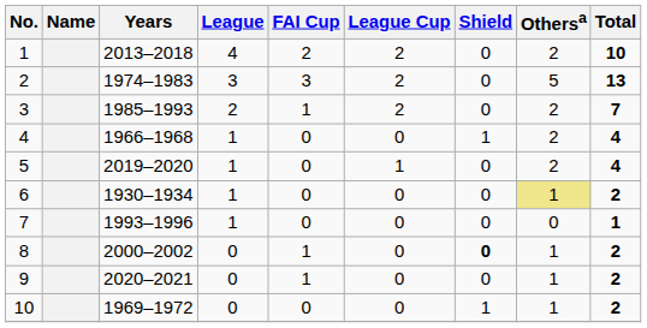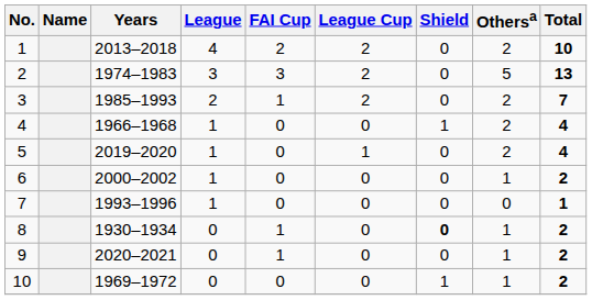 <table class="sortable wikitable plainrowheaders"  style="text-align: center;">
 <tr>
 <th scope="col">No.</th>
 <th scope="col">Name</th>
 <th scope="col">Years</th>
 <th scope="col"><a href='#'>League</a></th>
 <th scope="col"><a href='#'>FAI Cup</a></th>
 <th scope="col"><a href='#'>League Cup</a></th>
 <th scope="col"><a href='#'>Shield</a></th>
 <th scope="col">Others<sup>a</sup></th>
 <th scope="col"><strong>Total</strong></th>
 </tr>
 <tr>
 <td>1</td>
 <th scope="row"> </th>
 <td>2013–2018</td>
 <td>4</td>
 <td>2</td>
 <td>2</td>
 <td>0</td>
 <td>2</td>
 <td><strong>10</strong></td>
 </tr>
 <tr>
 <td>2</td>
 <th scope="row"> </th>
 <td>1974–1983</td>
 <td>3</td>
 <td>3</td>
 <td>2</td>
 <td>0</td>
 <td>5</td>
 <td><strong>13</strong></td>
 </tr>
 <tr>
 <td>3</td>
 <th scope="row"> </th>
 <td>1985–1993</td>
 <td>2</td>
 <td>1</td>
 <td>2</td>
 <td>0</td>
 <td>2</td>
 <td><strong>7</strong></td>
 </tr>
 <tr>
 <td>4</td>
 <th scope="row"> </th>
 <td>1966–1968</td>
 <td>1</td>
 <td>0</td>
 <td>0</td>
 <td>1</td>
 <td>2</td>
 <td><strong>4</strong></td>
 </tr>
 <tr>
 <td>5</td>
 <th scope="row"> </th>
 <td>2019–2020</td>
 <td>1</td>
 <td>0</td>
 <td>1</td>
 <td>0</td>
 <td>2</td>
 <td><strong>4</strong></td>
 </tr>
 <tr>
 <td>6</td>
 <th scope="row"> </th>
-<td>1930–1934</td>
+<td>2000–2002</td>
 <td>1</td>
 <td>0</td>
 <td>0</td>
 <td>0</td>
-<td style="background: khaki;">1</td>
+<td>1</td>
 <td><strong>2</strong></td>
 </tr>
 <tr>
 <td>7</td>
 <th scope="row"> </th>
 <td>1993–1996</td>
 <td>1</td>
 <td>0</td>
 <td>0</td>
 <td>0</td>
 <td>0</td>
 <td><strong>1</strong></td>
 </tr>
 <tr>
 <td>8</td>
 <th scope="row"> </th>
-<td>2000–2002</td>
+<td>1930–1934</td>
 <td>0</td>
 <td>1</td>
 <td>0</td>
 <td><strong>0</strong></td>
 <td>1</td>
 <td><strong>2</strong></td>
 </tr>
 <tr>
 <td>9</td>
 <th scope="row"> </th>
 <td>2020–2021</td>
 <td>0</td>
 <td>1</td>
 <td>0</td>
 <td>0</td>
 <td>1</td>
 <td><strong>2</strong></td>
 </tr>
 <tr>
 <td>10</td>
 <th scope="row"> </th>
 <td>1969–1972</td>
 <td>0</td>
 <td>0</td>
 <td>0</td>
 <td>1</td>
 <td>1</td>
 <td><strong>2</strong></td>
 </tr>
 <tr>
 </tr>
 </table>
